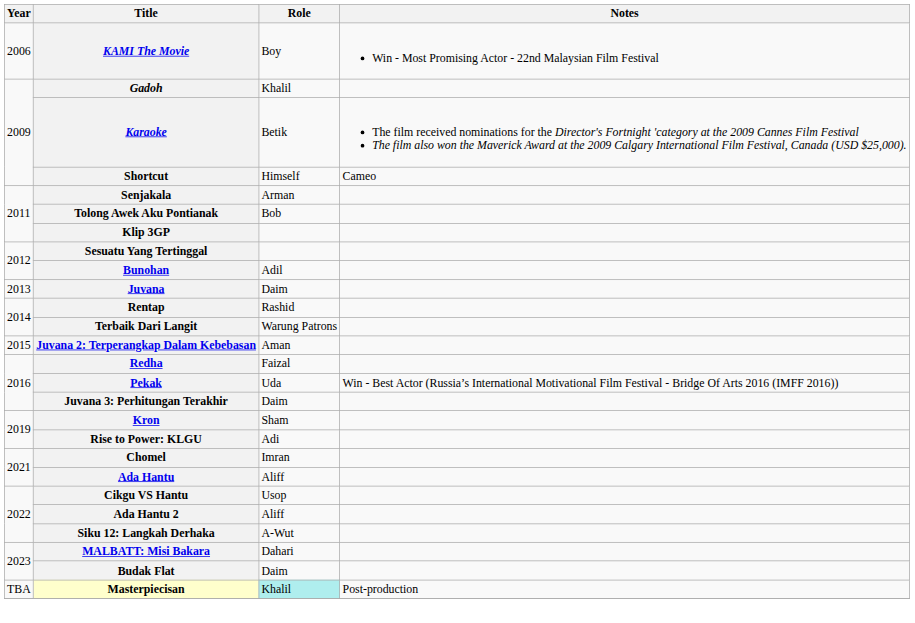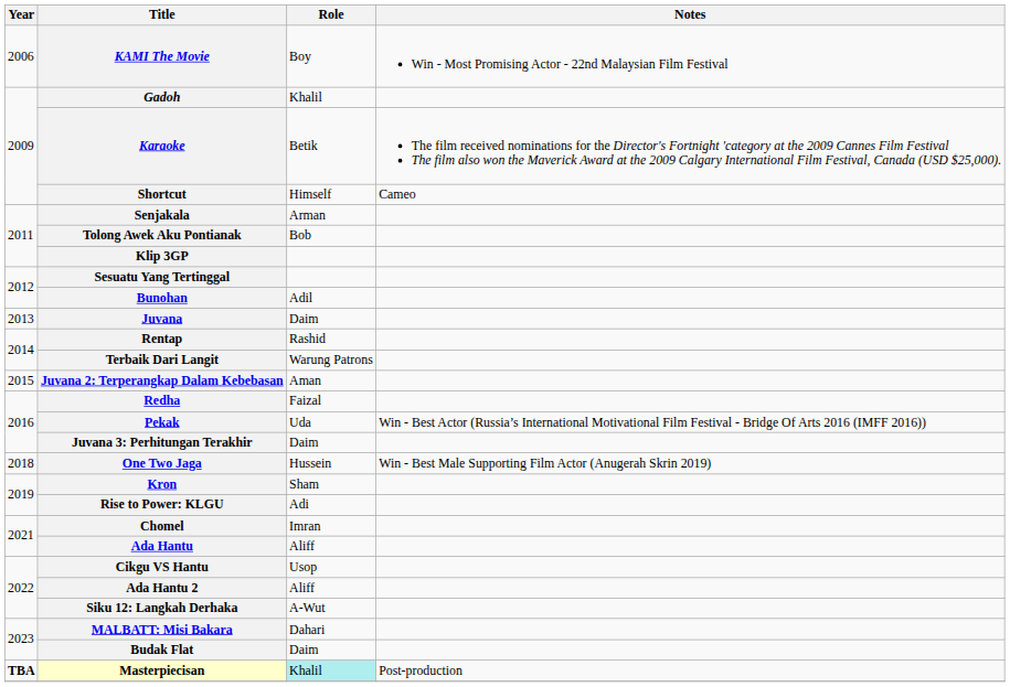 <table class="wikitable">
 <tr>
 <th>Year</th>
 <th>Title</th>
 <th>Role</th>
 <th>Notes</th>
 </tr>
 <tr>
 <td>2006</td>
 <th><em><a href='#'>KAMI The Movie</a></em></th>
 <td>Boy</td>
 <td><br><ul><li>Win - Most Promising Actor - 22nd Malaysian Film Festival</li></ul></td>
 </tr>
 <tr>
 <td rowspan="3">2009</td>
 <th><em>Gadoh</em></th>
 <td>Khalil</td>
 <td></td>
 </tr>
 <tr>
 <th><em><a href='#'>Karaoke</a></em></th>
 <td>Betik</td>
 <td><br><ul><li>The film received nominations for the <em> Director's Fortnight 'category at the 2009 Cannes Film Festival</li><li>The film also won the Maverick Award at the 2009 Calgary International Film Festival, Canada (USD $25,000).</li></ul></td>
 </tr>
 <tr>
 <th></em>Shortcut<em></th>
 <td>Himself</td>
 <td>Cameo</td>
 </tr>
 <tr>
 <td rowspan="3">2011</td>
 <th></em>Senjakala<em></th>
 <td>Arman</td>
 <td></td>
 </tr>
 <tr>
 <th></em>Tolong Awek Aku Pontianak<em></th>
 <td>Bob</td>
 <td></td>
 </tr>
 <tr>
 <th></em>Klip 3GP<em></th>
 <td></td>
 <td></td>
 </tr>
 <tr>
 <td rowspan="2">2012</td>
 <th></em>Sesuatu Yang Tertinggal<em></th>
 <td></td>
 <td></td>
 </tr>
 <tr>
 <th></em><a href='#'>Bunohan</a><em></th>
 <td>Adil</td>
 <td></td>
 </tr>
 <tr>
 <td>2013</td>
 <th></em><a href='#'>Juvana</a><em></th>
 <td>Daim</td>
 <td></td>
 </tr>
 <tr>
 <td rowspan="2">2014</td>
 <th></em>Rentap<em></th>
 <td>Rashid</td>
 <td></td>
 </tr>
 <tr>
 <th></em>Terbaik Dari Langit<em></th>
 <td>Warung Patrons</td>
 <td></td>
 </tr>
 <tr>
 <td>2015</td>
 <th></em><a href='#'>Juvana 2: Terperangkap Dalam Kebebasan</a><em></th>
 <td>Aman</td>
 <td></td>
 </tr>
 <tr>
 <td rowspan="3">2016</td>
 <th></em><a href='#'>Redha</a><em></th>
 <td>Faizal</td>
 <td></td>
 </tr>
 <tr>
 <th></em><a href='#'>Pekak</a><em></th>
 <td>Uda</td>
 <td>Win - Best Actor (Russia’s International Motivational Film Festival - Bridge Of Arts 2016 (IMFF 2016)) </td>
 </tr>
 <tr>
 <th></em>Juvana 3: Perhitungan Terakhir<em></th>
 <td>Daim</td>
 <td></td>
 </tr>
 <tr>
+<td>2018</td>
+<th></em><a href='#'>One Two Jaga</a><em></th>
+<td>Hussein</td>
+<td>Win - Best Male Supporting Film Actor (Anugerah Skrin 2019)</td>
+</tr>
+<tr>
 <td rowspan="2">2019</td>
 <th></em><a href='#'>Kron</a><em></th>
 <td>Sham</td>
 <td></td>
 </tr>
 <tr>
 <th></em>Rise to Power: KLGU<em></th>
 <td>Adi</td>
 <td></td>
 </tr>
 <tr>
 <td rowspan="2">2021</td>
 <th></em>Chomel<em></th>
 <td>Imran</td>
 <td></td>
 </tr>
 <tr>
 <th></em><a href='#'>Ada Hantu</a><em></th>
 <td>Aliff</td>
 <td></td>
 </tr>
 <tr>
 <td rowspan="3">2022</td>
 <th></em>Cikgu VS Hantu<em></th>
 <td>Usop</td>
 <td></td>
 </tr>
 <tr>
 <th></em>Ada Hantu 2<em></th>
 <td>Aliff</td>
 <td></td>
 </tr>
 <tr>
 <th></em>Siku 12: Langkah Derhaka<em></th>
 <td>A-Wut</td>
 <td></td>
 </tr>
 <tr>
 <td rowspan="2">2023</td>
 <th></em><a href='#'>MALBATT: Misi Bakara</a><em></th>
 <td>Dahari</td>
 <td></td>
 </tr>
 <tr>
 <th></em>Budak Flat<em></th>
 <td>Daim</td>
 <td></td>
 </tr>
 <tr>
-<td>TBA</td>
+<td><strong>TBA</strong></td>
 <th style="background:#FFFFCC"></em>Masterpiecisan<em></th>
 <td style="background: paleturquoise;">Khalil</td>
 <td></em>Post-production<em></td>
 </tr>
 <tr>
 </tr>
 </table>
